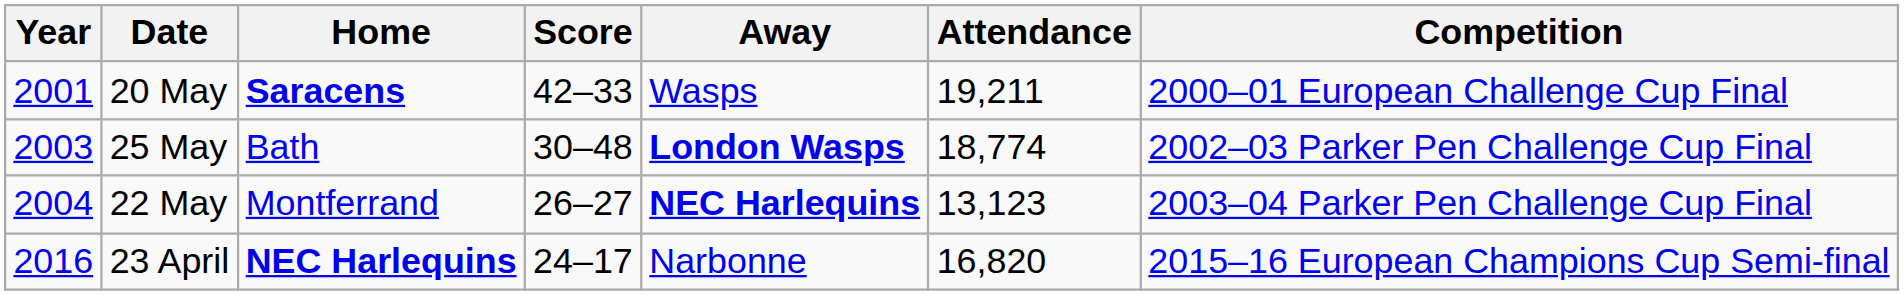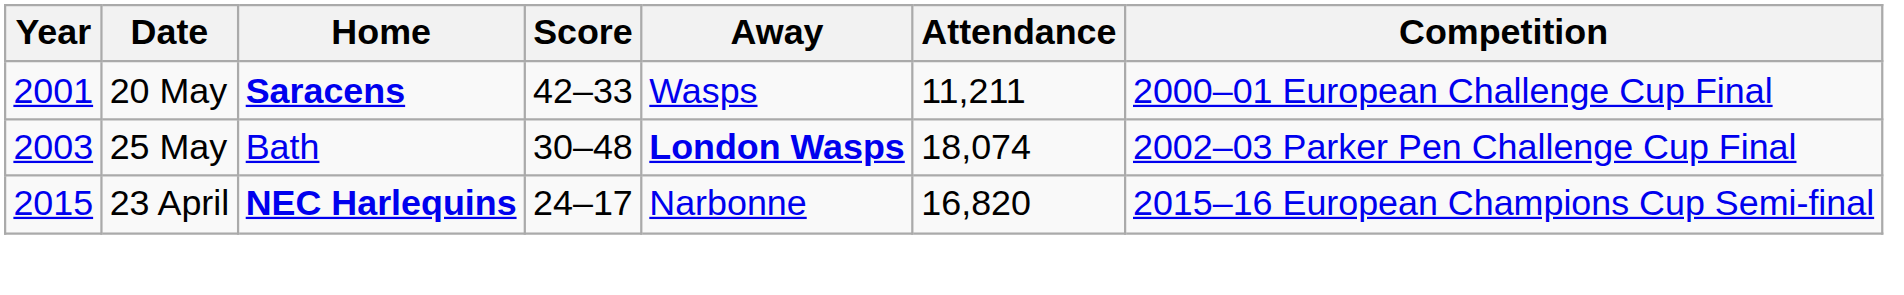 <table class="wikitable">
 <tr>
 <th>Year</th>
 <th>Date</th>
 <th>Home</th>
 <th>Score</th>
 <th>Away</th>
 <th>Attendance</th>
 <th>Competition</th>
 </tr>
 <tr>
 <td><a href='#'>2001</a></td>
 <td>20 May</td>
 <td><strong><a href='#'>Saracens</a></strong> </td>
 <td>42–33</td>
 <td> <a href='#'>Wasps</a></td>
-<td>19,211</td>
+<td>11,211</td>
 <td><a href='#'>2000–01 European Challenge Cup Final</a></td>
 </tr>
 <tr>
 <td><a href='#'>2003</a></td>
 <td>25 May</td>
 <td><a href='#'>Bath</a> </td>
 <td>30–48</td>
 <td> <strong><a href='#'>London Wasps</a></strong></td>
-<td>18,774</td>
+<td>18,074</td>
 <td><a href='#'>2002–03 Parker Pen Challenge Cup Final</a></td>
 </tr>
 <tr>
-<td><a href='#'>2004</a></td>
-<td>22 May</td>
-<td><a href='#'>Montferrand</a> </td>
-<td>26–27</td>
-<td> <strong><a href='#'>NEC Harlequins</a></strong></td>
-<td>13,123</td>
-<td><a href='#'>2003–04 Parker Pen Challenge Cup Final</a></td>
-</tr>
-<tr>
-<td><a href='#'>2016</a></td>
+<td><a href='#'>2015</a></td>
 <td>23 April</td>
 <td><strong><a href='#'>NEC Harlequins</a></strong> </td>
 <td>24–17</td>
 <td> <a href='#'>Narbonne</a></td>
 <td>16,820</td>
 <td><a href='#'>2015–16 European Champions Cup Semi-final</a></td>
 </tr>
 </table>
